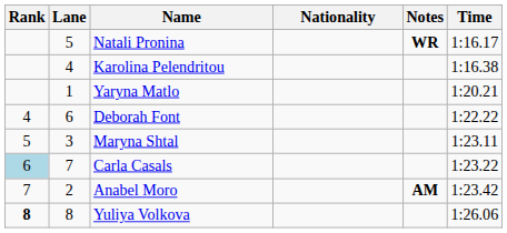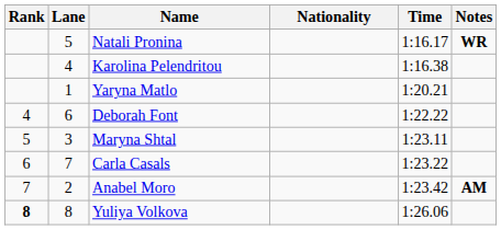 <table class="wikitable sortable" style="text-align:center">
 <tr>
 <th>Rank</th>
 <th>Lane</th>
 <th style="width:180px">Name</th>
 <th style="width:125px">Nationality</th>
+<th>Time</th>
 <th>Notes</th>
-<th>Time</th>
 </tr>
 <tr>
 <td></td>
 <td>5</td>
 <td style="text-align:left;"><a href='#'>Natali Pronina</a></td>
 <td style="text-align:left;"></td>
+<td>1:16.17</td>
 <td><strong>WR</strong></td>
-<td>1:16.17</td>
 </tr>
 <tr>
 <td></td>
 <td>4</td>
 <td style="text-align:left;"><a href='#'>Karolina Pelendritou</a></td>
 <td style="text-align:left;"></td>
+<td>1:16.38</td>
 <td></td>
-<td>1:16.38</td>
 </tr>
 <tr>
 <td></td>
 <td>1</td>
 <td style="text-align:left;"><a href='#'>Yaryna Matlo</a></td>
 <td style="text-align:left;"></td>
+<td>1:20.21</td>
 <td></td>
-<td>1:20.21</td>
 </tr>
 <tr>
 <td>4</td>
 <td>6</td>
 <td style="text-align:left;"><a href='#'>Deborah Font</a></td>
 <td style="text-align:left;"></td>
+<td>1:22.22</td>
 <td></td>
-<td>1:22.22</td>
 </tr>
 <tr>
 <td>5</td>
 <td>3</td>
 <td style="text-align:left;"><a href='#'>Maryna Shtal</a></td>
 <td style="text-align:left;"></td>
+<td>1:23.11</td>
 <td></td>
-<td>1:23.11</td>
 </tr>
 <tr>
-<td style="background: lightblue;">6</td>
+<td>6</td>
 <td>7</td>
 <td style="text-align:left;"><a href='#'>Carla Casals</a></td>
 <td style="text-align:left;"></td>
+<td>1:23.22</td>
 <td></td>
-<td>1:23.22</td>
 </tr>
 <tr>
 <td>7</td>
 <td>2</td>
 <td style="text-align:left;"><a href='#'>Anabel Moro</a></td>
 <td style="text-align:left;"></td>
+<td>1:23.42</td>
 <td><strong>AM</strong></td>
-<td>1:23.42</td>
 </tr>
 <tr>
 <td><strong>8</strong></td>
 <td>8</td>
 <td style="text-align:left;"><a href='#'>Yuliya Volkova</a></td>
 <td style="text-align:left;"></td>
+<td>1:26.06</td>
 <td></td>
-<td>1:26.06</td>
 </tr>
 </table>
